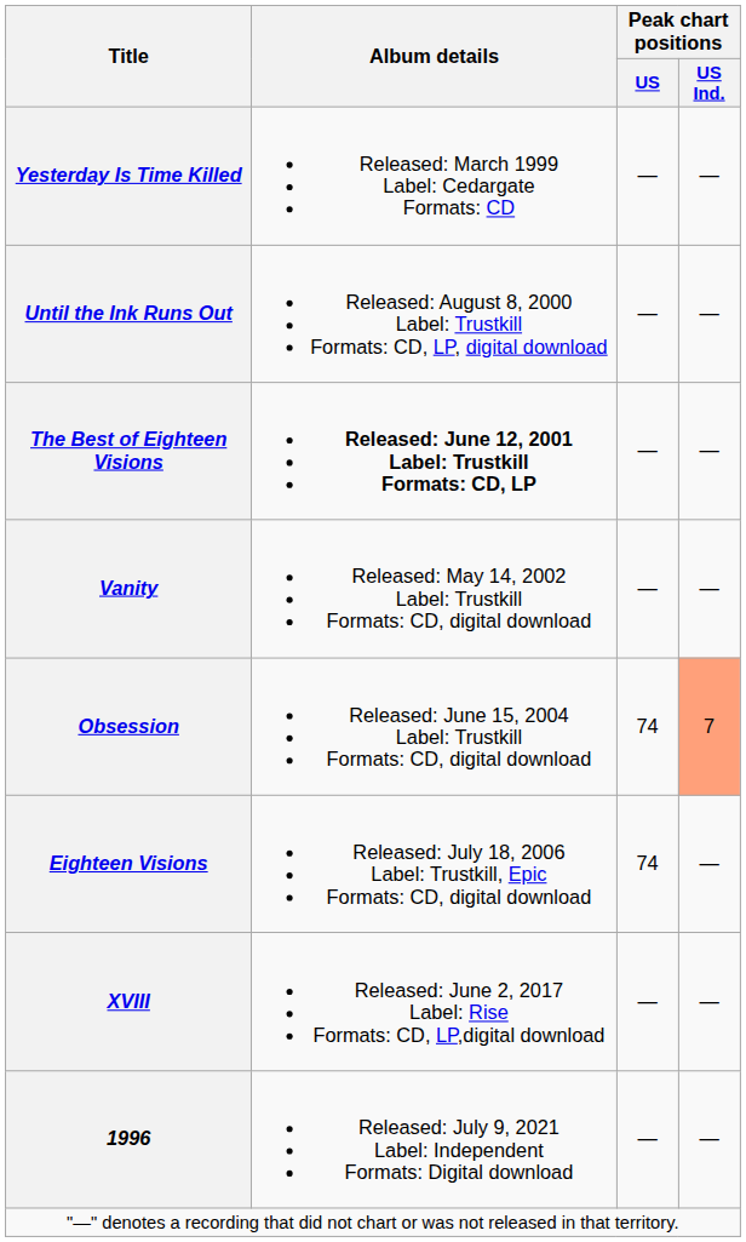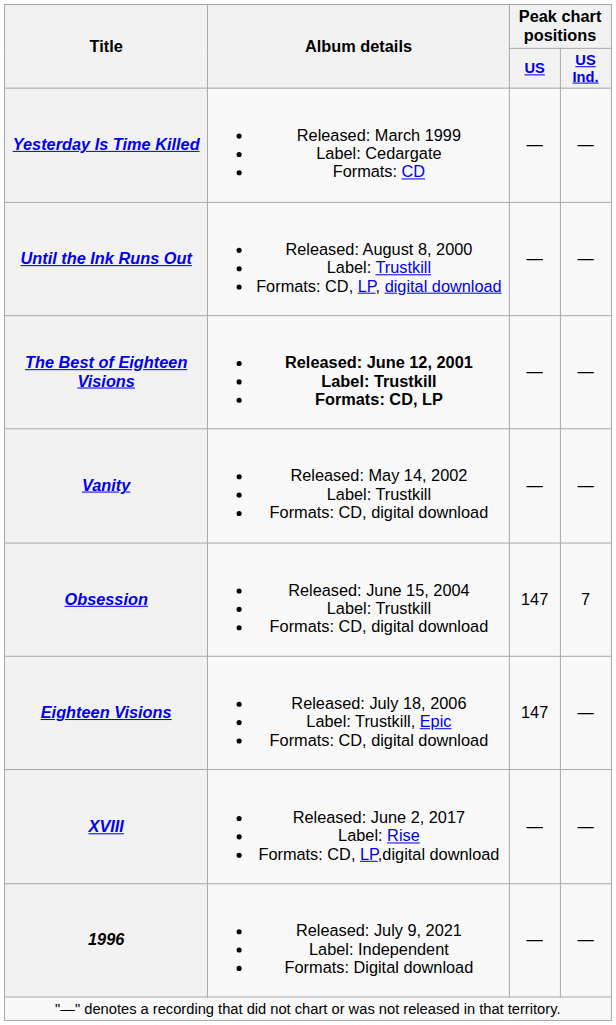 <table class="wikitable plainrowheaders" style="text-align:center;">
 <tr>
 <th scope="col" rowspan="2" style="width:12em;">Title</th>
 <th scope="col" rowspan="2" style="width:18em;">Album details</th>
 <th scope="col" colspan="2">Peak chart positions</th>
 </tr>
 <tr>
 <th scope="col" style="width:3em;font-size:90%;"><a href='#'>US</a><br></th>
 <th scope="col" style="width:3em;font-size:90%;"><a href='#'>US<br>Ind.</a><br></th>
 </tr>
 <tr>
 <th scope="row"><em><a href='#'>Yesterday Is Time Killed</a></em></th>
 <td><br><ul><li>Released: March 1999</li><li>Label: Cedargate</li><li>Formats: <a href='#'>CD</a></li></ul></td>
 <td>—</td>
 <td>—</td>
 </tr>
 <tr>
 <th scope="row"><em><a href='#'>Until the Ink Runs Out</a></em></th>
 <td><br><ul><li>Released: August 8, 2000</li><li>Label: <a href='#'>Trustkill</a></li><li>Formats: CD, <a href='#'>LP</a>, <a href='#'>digital download</a></li></ul></td>
 <td>—</td>
 <td>—</td>
 </tr>
 <tr>
 <th scope="row"><em><a href='#'>The Best of Eighteen Visions</a></em></th>
 <td><strong><br><ul><li>Released: June 12, 2001</li><li>Label: Trustkill</li><li>Formats: CD, LP</li></ul></strong></td>
 <td>—</td>
 <td>—</td>
 </tr>
 <tr>
 <th scope="row"><em><a href='#'>Vanity</a></em></th>
 <td><br><ul><li>Released: May 14, 2002</li><li>Label: Trustkill</li><li>Formats: CD, digital download</li></ul></td>
 <td>—</td>
 <td>—</td>
 </tr>
 <tr>
 <th scope="row"><em><a href='#'>Obsession</a></em></th>
 <td><br><ul><li>Released: June 15, 2004</li><li>Label: Trustkill</li><li>Formats: CD, digital download</li></ul></td>
-<td>74</td>
-<td style="background: lightsalmon;">7</td>
+<td>147</td>
+<td>7</td>
 </tr>
 <tr>
 <th scope="row"><em><a href='#'>Eighteen Visions</a></em></th>
 <td><br><ul><li>Released: July 18, 2006</li><li>Label: Trustkill, <a href='#'>Epic</a></li><li>Formats: CD, digital download</li></ul></td>
-<td>74</td>
+<td>147</td>
 <td>—</td>
 </tr>
 <tr>
 <th scope="row"><em><a href='#'>XVIII</a></em></th>
 <td><br><ul><li>Released: June 2, 2017</li><li>Label: <a href='#'>Rise</a></li><li>Formats: CD, <a href='#'>LP</a>,digital download</li></ul></td>
 <td>—</td>
 <td>—</td>
 </tr>
 <tr>
 <th scope="row"><em>1996</em></th>
 <td><br><ul><li>Released: July 9, 2021</li><li>Label: Independent</li><li>Formats: Digital download</li></ul></td>
 <td>—</td>
 <td>—</td>
 </tr>
 <tr>
 <td colspan="5" style="font-size:90%">"—" denotes a recording that did not chart or was not released in that territory.</td>
 </tr>
 </table>
